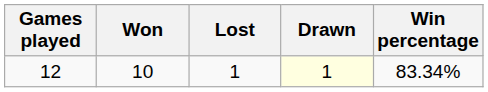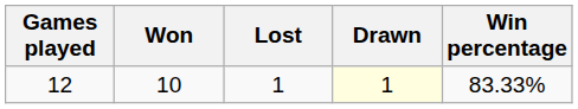 <table class="wikitable" style="text-align:center">
 <tr>
 <th width="70">Games played</th>
 <th width="70">Won</th>
 <th width="70">Lost</th>
 <th width="70">Drawn</th>
 <th width="70">Win percentage</th>
 </tr>
 <tr>
 <td>12</td>
 <td>10</td>
 <td>1</td>
 <td style="background: lightyellow;">1</td>
-<td>83.34%</td>
+<td>83.33%</td>
 </tr>
 </table>
